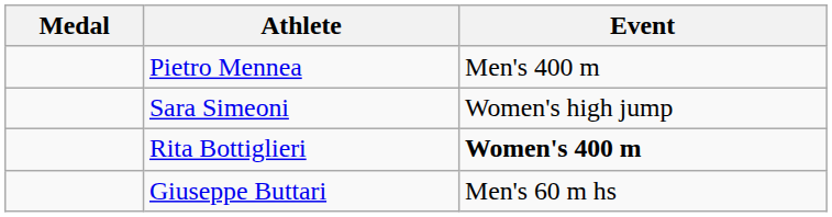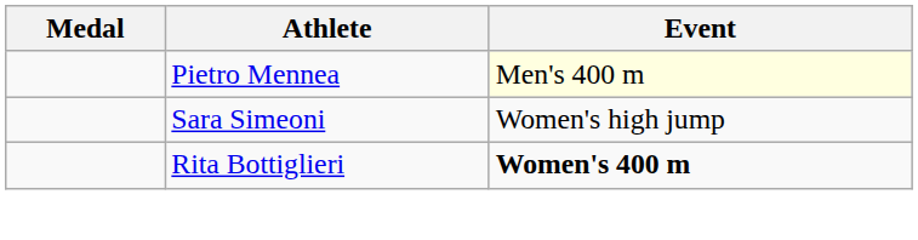 <table class="wikitable" style="width:40%; font-size:100%; text-align:left;">
 <tr>
 <th>Medal</th>
 <th>Athlete</th>
 <th>Event</th>
 </tr>
 <tr>
 <td align=center></td>
 <td><a href='#'>Pietro Mennea</a></td>
-<td>Men's 400 m</td>
+<td style="background: lightyellow;">Men's 400 m</td>
 </tr>
 <tr>
 <td align=center></td>
 <td><a href='#'>Sara Simeoni</a></td>
 <td>Women's high jump</td>
 </tr>
 <tr>
 <td align=center></td>
 <td><a href='#'>Rita Bottiglieri</a></td>
 <td><strong>Women's 400 m</strong></td>
 </tr>
-<tr>
-<td align=center></td>
-<td><a href='#'>Giuseppe Buttari</a></td>
-<td>Men's 60 m hs</td>
-</tr>
 </table>
